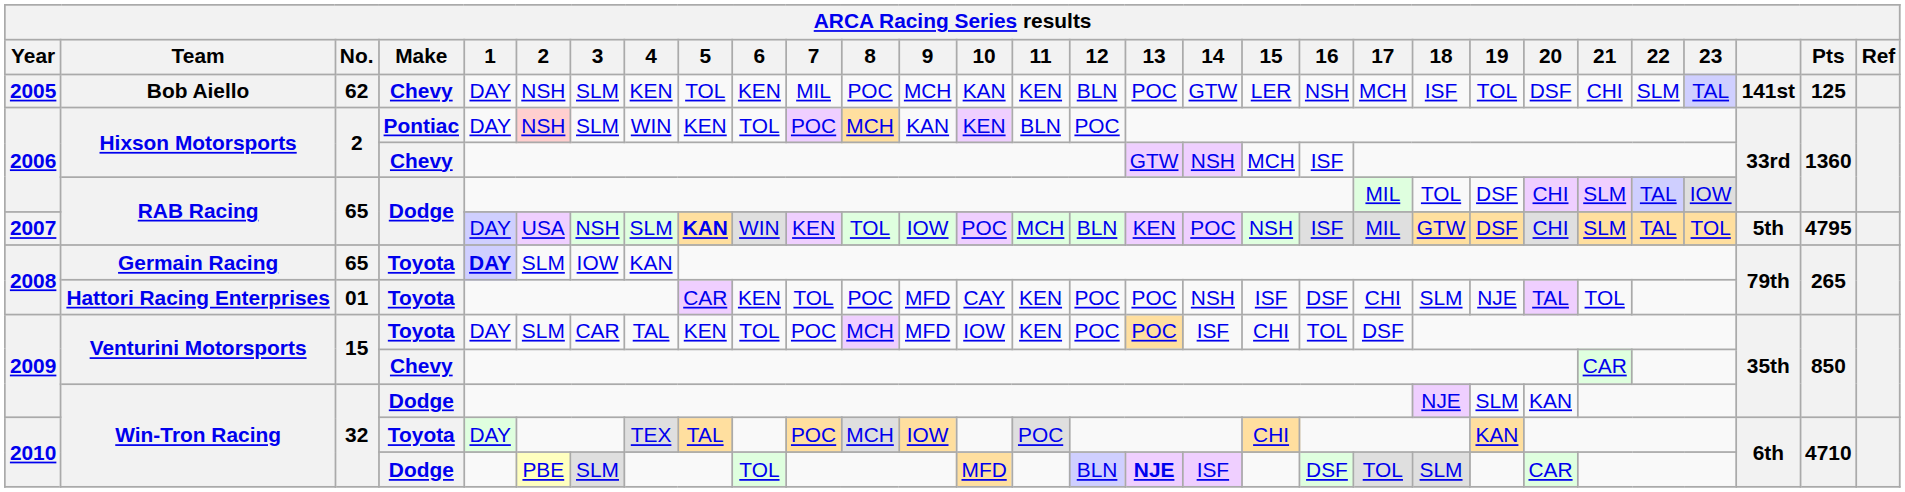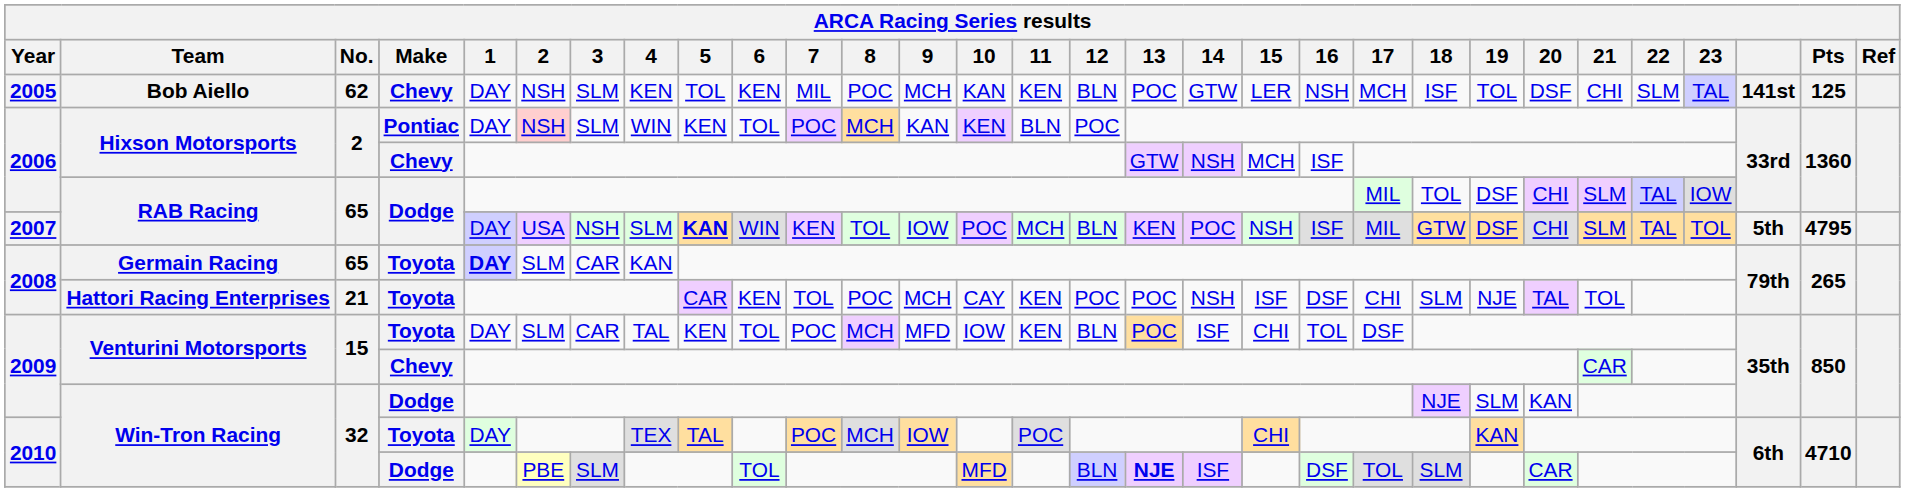 <table class="wikitable" style="text-align:center; font-size:75%">
 <tr>
 <th colspan=30><a href='#'>ARCA Racing Series</a> results</th>
 </tr>
 <tr>
 <th>Year</th>
 <th>Team</th>
 <th>No.</th>
 <th>Make</th>
 <th>1</th>
 <th>2</th>
 <th>3</th>
 <th>4</th>
 <th>5</th>
 <th>6</th>
 <th>7</th>
 <th>8</th>
 <th>9</th>
 <th>10</th>
 <th>11</th>
 <th>12</th>
 <th>13</th>
 <th>14</th>
 <th>15</th>
 <th>16</th>
 <th>17</th>
 <th>18</th>
 <th>19</th>
 <th>20</th>
 <th>21</th>
 <th>22</th>
 <th>23</th>
 <th></th>
 <th>Pts</th>
 <th>Ref</th>
 </tr>
 <tr>
 <th><a href='#'>2005</a></th>
 <th>Bob Aiello</th>
 <th>62</th>
 <th><a href='#'>Chevy</a></th>
 <td><a href='#'>DAY</a></td>
 <td><a href='#'>NSH</a></td>
 <td><a href='#'>SLM</a></td>
 <td><a href='#'>KEN</a></td>
 <td><a href='#'>TOL</a></td>
 <td><a href='#'>KEN</a></td>
 <td><a href='#'>MIL</a></td>
 <td><a href='#'>POC</a></td>
 <td><a href='#'>MCH</a></td>
 <td><a href='#'>KAN</a></td>
 <td><a href='#'>KEN</a></td>
 <td><a href='#'>BLN</a></td>
 <td><a href='#'>POC</a></td>
 <td><a href='#'>GTW</a></td>
 <td><a href='#'>LER</a></td>
 <td><a href='#'>NSH</a></td>
 <td><a href='#'>MCH</a></td>
 <td><a href='#'>ISF</a></td>
 <td><a href='#'>TOL</a></td>
 <td><a href='#'>DSF</a></td>
 <td><a href='#'>CHI</a></td>
 <td><a href='#'>SLM</a></td>
 <td style="background:#CFCFFF;"><a href='#'>TAL</a><br></td>
 <th>141st</th>
 <th>125</th>
 <th></th>
 </tr>
 <tr>
 <th rowspan=3><a href='#'>2006</a></th>
 <th rowspan=2><a href='#'>Hixson Motorsports</a></th>
 <th rowspan=2>2</th>
 <th><a href='#'>Pontiac</a></th>
 <td><a href='#'>DAY</a></td>
 <td style="background:#FFCFCF;"><a href='#'>NSH</a><br></td>
 <td><a href='#'>SLM</a></td>
 <td><a href='#'>WIN</a></td>
 <td><a href='#'>KEN</a></td>
 <td><a href='#'>TOL</a></td>
 <td style="background:#EFCFFF;"><a href='#'>POC</a><br></td>
 <td style="background:#FFDF9F;"><a href='#'>MCH</a><br></td>
 <td><a href='#'>KAN</a></td>
 <td style="background:#EFCFFF;"><a href='#'>KEN</a><br></td>
 <td><a href='#'>BLN</a></td>
 <td><a href='#'>POC</a></td>
 <td colspan=11></td>
 <th rowspan=3>33rd</th>
 <th rowspan=3>1360</th>
 <th rowspan=3></th>
 </tr>
 <tr>
 <th><a href='#'>Chevy</a></th>
 <td colspan=12></td>
 <td style="background:#EFCFFF;"><a href='#'>GTW</a><br></td>
 <td style="background:#EFCFFF;"><a href='#'>NSH</a><br></td>
 <td><a href='#'>MCH</a></td>
 <td><a href='#'>ISF</a></td>
 <td colspan=7></td>
 </tr>
 <tr>
 <th rowspan=2><a href='#'>RAB Racing</a></th>
 <th rowspan=2>65</th>
 <th rowspan=2><a href='#'>Dodge</a></th>
 <td colspan=16></td>
 <td style="background:#DFFFDF;"><a href='#'>MIL</a><br></td>
 <td><a href='#'>TOL</a></td>
 <td><a href='#'>DSF</a></td>
 <td style="background:#EFCFFF;"><a href='#'>CHI</a><br></td>
 <td style="background:#EFCFFF;"><a href='#'>SLM</a><br></td>
 <td style="background:#CFCFFF;"><a href='#'>TAL</a><br></td>
 <td style="background:#DFDFDF;"><a href='#'>IOW</a><br></td>
 </tr>
 <tr>
 <th><a href='#'>2007</a></th>
 <td style="background:#CFCFFF;"><a href='#'>DAY</a><br></td>
 <td style="background:#EFCFFF;"><a href='#'>USA</a><br></td>
 <td style="background:#DFFFDF;"><a href='#'>NSH</a><br></td>
 <td style="background:#DFFFDF;"><a href='#'>SLM</a><br></td>
 <td style="background:#FFDF9F;"><strong><a href='#'>KAN</a></strong><br></td>
 <td style="background:#DFDFDF;"><a href='#'>WIN</a><br></td>
 <td style="background:#EFCFFF;"><a href='#'>KEN</a><br></td>
 <td style="background:#DFFFDF;"><a href='#'>TOL</a><br></td>
 <td style="background:#DFFFDF;"><a href='#'>IOW</a><br></td>
 <td style="background:#EFCFFF;"><a href='#'>POC</a><br></td>
 <td style="background:#DFFFDF;"><a href='#'>MCH</a><br></td>
 <td style="background:#DFFFDF;"><a href='#'>BLN</a><br></td>
 <td style="background:#EFCFFF;"><a href='#'>KEN</a><br></td>
 <td style="background:#EFCFFF;"><a href='#'>POC</a><br></td>
 <td style="background:#DFFFDF;"><a href='#'>NSH</a><br></td>
 <td style="background:#DFDFDF;"><a href='#'>ISF</a><br></td>
 <td style="background:#DFDFDF;"><a href='#'>MIL</a><br></td>
 <td style="background:#FFDF9F;"><a href='#'>GTW</a><br></td>
 <td style="background:#FFDF9F;"><a href='#'>DSF</a><br></td>
 <td style="background:#DFDFDF;"><a href='#'>CHI</a><br></td>
 <td style="background:#FFDF9F;"><a href='#'>SLM</a><br></td>
 <td style="background:#FFDF9F;"><a href='#'>TAL</a><br></td>
 <td style="background:#FFDF9F;"><a href='#'>TOL</a><br></td>
 <th>5th</th>
 <th>4795</th>
 <th></th>
 </tr>
 <tr>
 <th rowspan=2><a href='#'>2008</a></th>
 <th><a href='#'>Germain Racing</a></th>
 <th>65</th>
 <th><a href='#'>Toyota</a></th>
 <td style="background:#CFCFFF;"><strong><a href='#'>DAY</a></strong><br></td>
 <td><a href='#'>SLM</a></td>
-<td><a href='#'>IOW</a></td>
+<td><a href='#'>CAR</a></td>
 <td><a href='#'>KAN</a></td>
 <td colspan=19></td>
 <th rowspan=2>79th</th>
 <th rowspan=2>265</th>
 <th rowspan=2></th>
 </tr>
 <tr>
 <th><a href='#'>Hattori Racing Enterprises</a></th>
-<th>01</th>
+<th>21</th>
 <th><a href='#'>Toyota</a></th>
 <td colspan=4></td>
 <td style="background:#EFCFFF;"><a href='#'>CAR</a><br></td>
 <td><a href='#'>KEN</a></td>
 <td><a href='#'>TOL</a></td>
 <td><a href='#'>POC</a></td>
-<td><a href='#'>MFD</a></td>
+<td><a href='#'>MCH</a></td>
 <td><a href='#'>CAY</a></td>
 <td><a href='#'>KEN</a></td>
 <td><a href='#'>POC</a></td>
 <td><a href='#'>POC</a></td>
 <td><a href='#'>NSH</a></td>
 <td><a href='#'>ISF</a></td>
 <td><a href='#'>DSF</a></td>
 <td><a href='#'>CHI</a></td>
 <td><a href='#'>SLM</a></td>
 <td><a href='#'>NJE</a></td>
 <td style="background:#EFCFFF;"><a href='#'>TAL</a><br></td>
 <td><a href='#'>TOL</a></td>
 <td colspan=2></td>
 </tr>
 <tr>
 <th rowspan=3><a href='#'>2009</a></th>
 <th rowspan=2><a href='#'>Venturini Motorsports</a></th>
 <th rowspan=2>15</th>
 <th><a href='#'>Toyota</a></th>
 <td><a href='#'>DAY</a></td>
 <td><a href='#'>SLM</a></td>
 <td><a href='#'>CAR</a></td>
 <td><a href='#'>TAL</a></td>
 <td><a href='#'>KEN</a></td>
 <td><a href='#'>TOL</a></td>
 <td><a href='#'>POC</a></td>
 <td style="background:#EFCFFF;"><a href='#'>MCH</a><br></td>
 <td><a href='#'>MFD</a></td>
 <td><a href='#'>IOW</a></td>
 <td><a href='#'>KEN</a></td>
-<td><a href='#'>POC</a></td>
+<td><a href='#'>BLN</a></td>
 <td style="background:#FFDF9F;"><a href='#'>POC</a><br></td>
 <td><a href='#'>ISF</a></td>
 <td><a href='#'>CHI</a></td>
 <td><a href='#'>TOL</a></td>
 <td><a href='#'>DSF</a></td>
 <td colspan=6></td>
 <th rowspan=3>35th</th>
 <th rowspan=3>850</th>
 <th rowspan=3></th>
 </tr>
 <tr>
 <th><a href='#'>Chevy</a></th>
 <td colspan=20></td>
 <td style="background:#DFFFDF;"><a href='#'>CAR</a><br></td>
 <td colspan=2></td>
 </tr>
 <tr>
 <th rowspan=3><a href='#'>Win-Tron Racing</a></th>
 <th rowspan=3>32</th>
 <th><a href='#'>Dodge</a></th>
 <td colspan=17></td>
 <td style="background:#EFCFFF;"><a href='#'>NJE</a><br></td>
 <td><a href='#'>SLM</a></td>
 <td><a href='#'>KAN</a></td>
 <td colspan=3></td>
 </tr>
 <tr>
 <th rowspan=2><a href='#'>2010</a></th>
 <th><a href='#'>Toyota</a></th>
 <td style="background:#DFFFDF;"><a href='#'>DAY</a><br></td>
 <td colspan=2></td>
 <td style="background:#DFDFDF;"><a href='#'>TEX</a><br></td>
 <td style="background:#FFDF9F;"><a href='#'>TAL</a><br></td>
 <td></td>
 <td style="background:#FFDF9F;"><a href='#'>POC</a><br></td>
 <td style="background:#DFDFDF;"><a href='#'>MCH</a><br></td>
 <td style="background:#FFDF9F;"><a href='#'>IOW</a><br></td>
 <td></td>
 <td style="background:#DFDFDF;"><a href='#'>POC</a><br></td>
 <td colspan=3></td>
 <td style="background:#FFDF9F;"><a href='#'>CHI</a><br></td>
 <td colspan=3></td>
 <td style="background:#FFDF9F;"><a href='#'>KAN</a><br></td>
 <td colspan=4></td>
 <th rowspan=2>6th</th>
 <th rowspan=2>4710</th>
 <th rowspan=2></th>
 </tr>
 <tr>
 <th><a href='#'>Dodge</a></th>
 <td></td>
 <td style="background:#FFFFBF;"><a href='#'>PBE</a><br></td>
 <td style="background:#DFDFDF;"><a href='#'>SLM</a><br></td>
 <td colspan=2></td>
 <td style="background:#DFFFDF;"><a href='#'>TOL</a><br></td>
 <td colspan=3></td>
 <td style="background:#FFDF9F;"><a href='#'>MFD</a><br></td>
 <td></td>
 <td style="background:#CFCFFF;"><a href='#'>BLN</a><br></td>
 <td style="background:#EFCFFF;"><strong><a href='#'>NJE</a></strong><br></td>
 <td style="background:#EFCFFF;"><a href='#'>ISF</a><br></td>
 <td></td>
 <td style="background:#DFFFDF;"><a href='#'>DSF</a><br></td>
 <td style="background:#DFDFDF;"><a href='#'>TOL</a><br></td>
 <td style="background:#DFDFDF;"><a href='#'>SLM</a><br></td>
 <td></td>
 <td style="background:#DFFFDF;"><a href='#'>CAR</a><br></td>
 <td colspan=3></td>
 </tr>
 </table>
